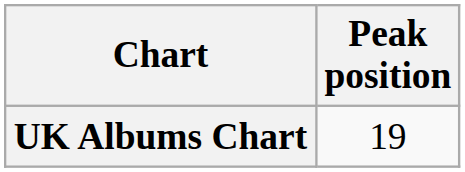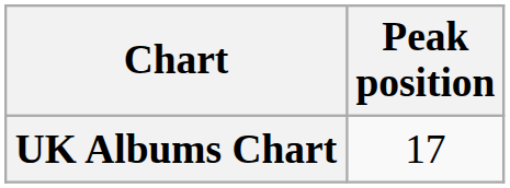 <table class="wikitable sortable plainrowheaders" style="text-align:center">
 <tr>
 <th scope="col">Chart</th>
 <th scope="col">Peak<br>position</th>
 </tr>
 <tr>
 <th scope="row">UK Albums Chart</th>
-<td style="text-align:center;">19</td>
+<td style="text-align:center;">17</td>
 </tr>
 </table>
